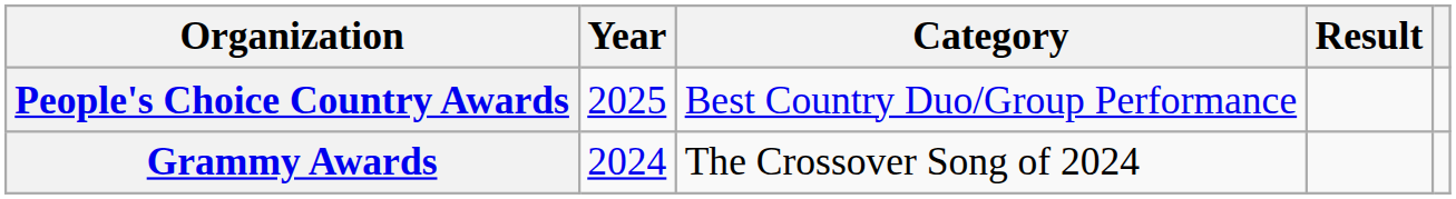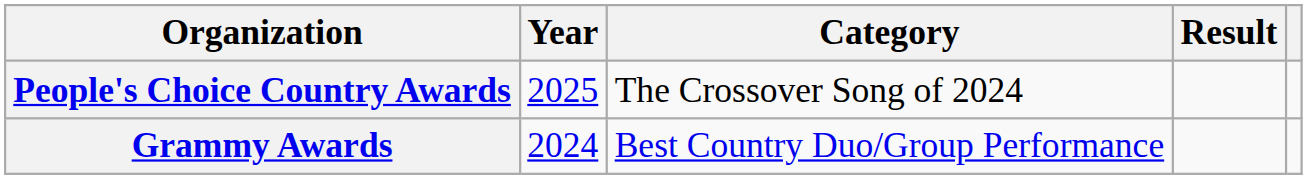 <table class="wikitable sortable plainrowheaders" style="border:none; margin:0;">
 <tr>
 <th scope="col">Organization</th>
 <th scope="col">Year</th>
 <th scope="col">Category</th>
 <th scope="col">Result</th>
 <th class="unsortable" scope="col"></th>
 </tr>
 <tr>
 <th scope="row"><a href='#'>People's Choice Country Awards</a></th>
 <td><a href='#'>2025</a></td>
-<td><a href='#'>Best Country Duo/Group Performance</a></td>
+<td>The Crossover Song of 2024</td>
 <td></td>
 <td align="center"></td>
 </tr>
 <tr>
 <th scope="row"><a href='#'>Grammy Awards</a></th>
 <td><a href='#'>2024</a></td>
-<td>The Crossover Song of 2024</td>
+<td><a href='#'>Best Country Duo/Group Performance</a></td>
 <td></td>
 <td align="center"></td>
 </tr>
 </table>
